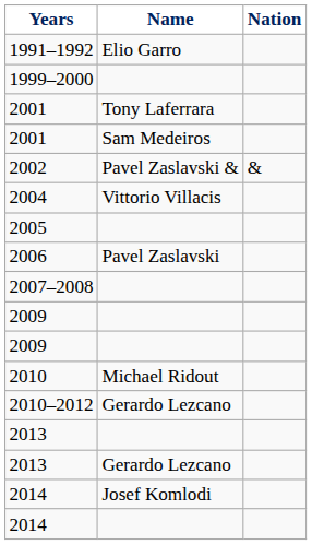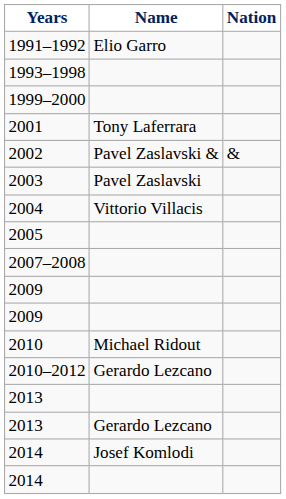 <table class="wikitable sortable">
 <tr>
 <th style="background:white; color:#00235d;" scope="col">Years</th>
 <th style="background:white; color:#00235d;" scope="col">Name</th>
 <th style="background:white; color:#00235d;" scope="col">Nation</th>
 </tr>
 <tr>
 <td>1991–1992</td>
 <td>Elio Garro</td>
+<td></td>
+</tr>
+<tr>
+<td>1993–1998</td>
+<td></td>
 <td></td>
 </tr>
 <tr>
 <td>1999–2000</td>
 <td></td>
 <td></td>
 </tr>
 <tr>
 <td>2001</td>
 <td>Tony Laferrara</td>
 <td></td>
 </tr>
 <tr>
-<td>2001</td>
-<td>Sam Medeiros</td>
-<td></td>
-</tr>
-<tr>
 <td>2002</td>
 <td>Pavel Zaslavski & </td>
 <td> & </td>
+</tr>
+<tr>
+<td>2003</td>
+<td>Pavel Zaslavski</td>
+<td></td>
 </tr>
 <tr>
 <td>2004</td>
 <td>Vittorio Villacis</td>
 <td></td>
 </tr>
 <tr>
 <td>2005</td>
 <td></td>
-<td></td>
-</tr>
-<tr>
-<td>2006</td>
-<td>Pavel Zaslavski</td>
 <td></td>
 </tr>
 <tr>
 <td>2007–2008</td>
 <td></td>
 <td></td>
 </tr>
 <tr>
 <td>2009</td>
 <td></td>
 <td></td>
 </tr>
 <tr>
 <td>2009</td>
 <td></td>
 <td></td>
 </tr>
 <tr>
 <td>2010</td>
 <td>Michael Ridout</td>
 <td></td>
 </tr>
 <tr>
 <td>2010–2012</td>
 <td>Gerardo Lezcano</td>
 <td></td>
 </tr>
 <tr>
 <td>2013</td>
 <td></td>
 <td></td>
 </tr>
 <tr>
 <td>2013</td>
 <td>Gerardo Lezcano</td>
 <td></td>
 </tr>
 <tr>
 <td>2014</td>
 <td>Josef Komlodi</td>
 <td></td>
 </tr>
 <tr>
 <td>2014</td>
 <td></td>
 <td></td>
 </tr>
 </table>
